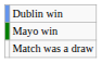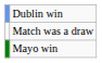 <table class="wikitable">
 <tr>
 <td style="background-color:#6495ED"></td>
 <td>Dublin win</td>
 </tr>
 <tr>
+<td></td>
+<td>Match was a draw</td>
+</tr>
+<tr>
 <td style="background-color:green"></td>
 <td>Mayo win</td>
 </tr>
-<tr>
-<td></td>
-<td>Match was a draw</td>
-</tr>
 </table>
